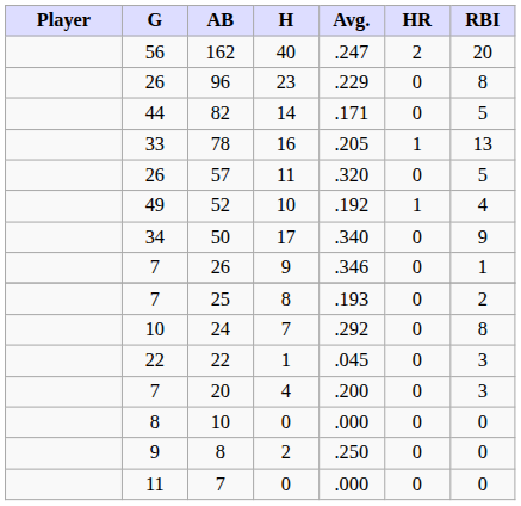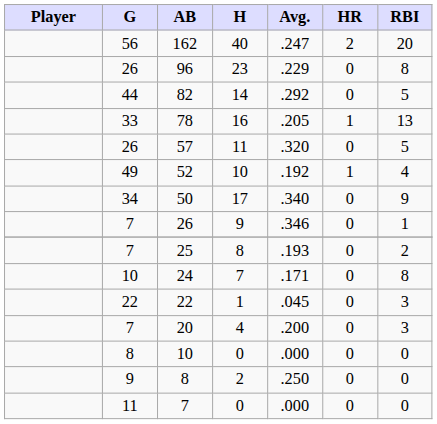 <table class="wikitable sortable">
 <tr>
 <th style="background:#ddf; width:16%;">Player</th>
 <th style="background:#ddf; width:9%;">G</th>
 <th style="background:#ddf; width:9%;">AB</th>
 <th style="background:#ddf; width:9%;">H</th>
 <th style="background:#ddf; width:9%;">Avg.</th>
 <th style="background:#ddf; width:9%;">HR</th>
 <th style="background:#ddf; width:9%;">RBI</th>
 </tr>
 <tr style="text-align:center;">
 <td></td>
 <td>56</td>
 <td>162</td>
 <td>40</td>
 <td>.247</td>
 <td>2</td>
 <td>20</td>
 </tr>
 <tr style="text-align:center;">
 <td></td>
 <td>26</td>
 <td>96</td>
 <td>23</td>
 <td>.229</td>
 <td>0</td>
 <td>8</td>
 </tr>
 <tr style="text-align:center;">
 <td></td>
 <td>44</td>
 <td>82</td>
 <td>14</td>
-<td>.171</td>
+<td>.292</td>
 <td>0</td>
 <td>5</td>
 </tr>
 <tr style="text-align:center;">
 <td></td>
 <td>33</td>
 <td>78</td>
 <td>16</td>
 <td>.205</td>
 <td>1</td>
 <td>13</td>
 </tr>
 <tr style="text-align:center;">
 <td></td>
 <td>26</td>
 <td>57</td>
 <td>11</td>
 <td>.320</td>
 <td>0</td>
 <td>5</td>
 </tr>
 <tr style="text-align:center;">
 <td></td>
 <td>49</td>
 <td>52</td>
 <td>10</td>
 <td>.192</td>
 <td>1</td>
 <td>4</td>
 </tr>
 <tr style="text-align:center;">
 <td></td>
 <td>34</td>
 <td>50</td>
 <td>17</td>
 <td>.340</td>
 <td>0</td>
 <td>9</td>
 </tr>
 <tr style="text-align:center;">
 <td></td>
 <td>7</td>
 <td>26</td>
 <td>9</td>
 <td>.346</td>
 <td>0</td>
 <td>1</td>
 </tr>
 <tr style="text-align:center;">
 </tr>
 <tr style="text-align:center;">
 <td></td>
 <td>7</td>
 <td>25</td>
 <td>8</td>
 <td>.193</td>
 <td>0</td>
 <td>2</td>
 </tr>
 <tr style="text-align:center;">
 <td></td>
 <td>10</td>
 <td>24</td>
 <td>7</td>
-<td>.292</td>
+<td>.171</td>
 <td>0</td>
 <td>8</td>
 </tr>
 <tr style="text-align:center;">
 <td></td>
 <td>22</td>
 <td>22</td>
 <td>1</td>
 <td>.045</td>
 <td>0</td>
 <td>3</td>
 </tr>
 <tr align=center>
 <td></td>
 <td>7</td>
 <td>20</td>
 <td>4</td>
 <td>.200</td>
 <td>0</td>
 <td>3</td>
 </tr>
 <tr style="text-align:center;">
 <td></td>
 <td>8</td>
 <td>10</td>
 <td>0</td>
 <td>.000</td>
 <td>0</td>
 <td>0</td>
 </tr>
 <tr style="text-align:center;">
 <td></td>
 <td>9</td>
 <td>8</td>
 <td>2</td>
 <td>.250</td>
 <td>0</td>
 <td>0</td>
 </tr>
 <tr style="text-align:center;">
 <td></td>
 <td>11</td>
 <td>7</td>
 <td>0</td>
 <td>.000</td>
 <td>0</td>
 <td>0</td>
 </tr>
 </table>
